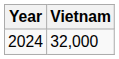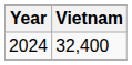 <table class="wikitable">
 <tr>
 <th>Year</th>
 <th>Vietnam</th>
 </tr>
 <tr>
 <td>2024</td>
-<td>32,000</td>
+<td>32,400</td>
 </tr>
 </table>
